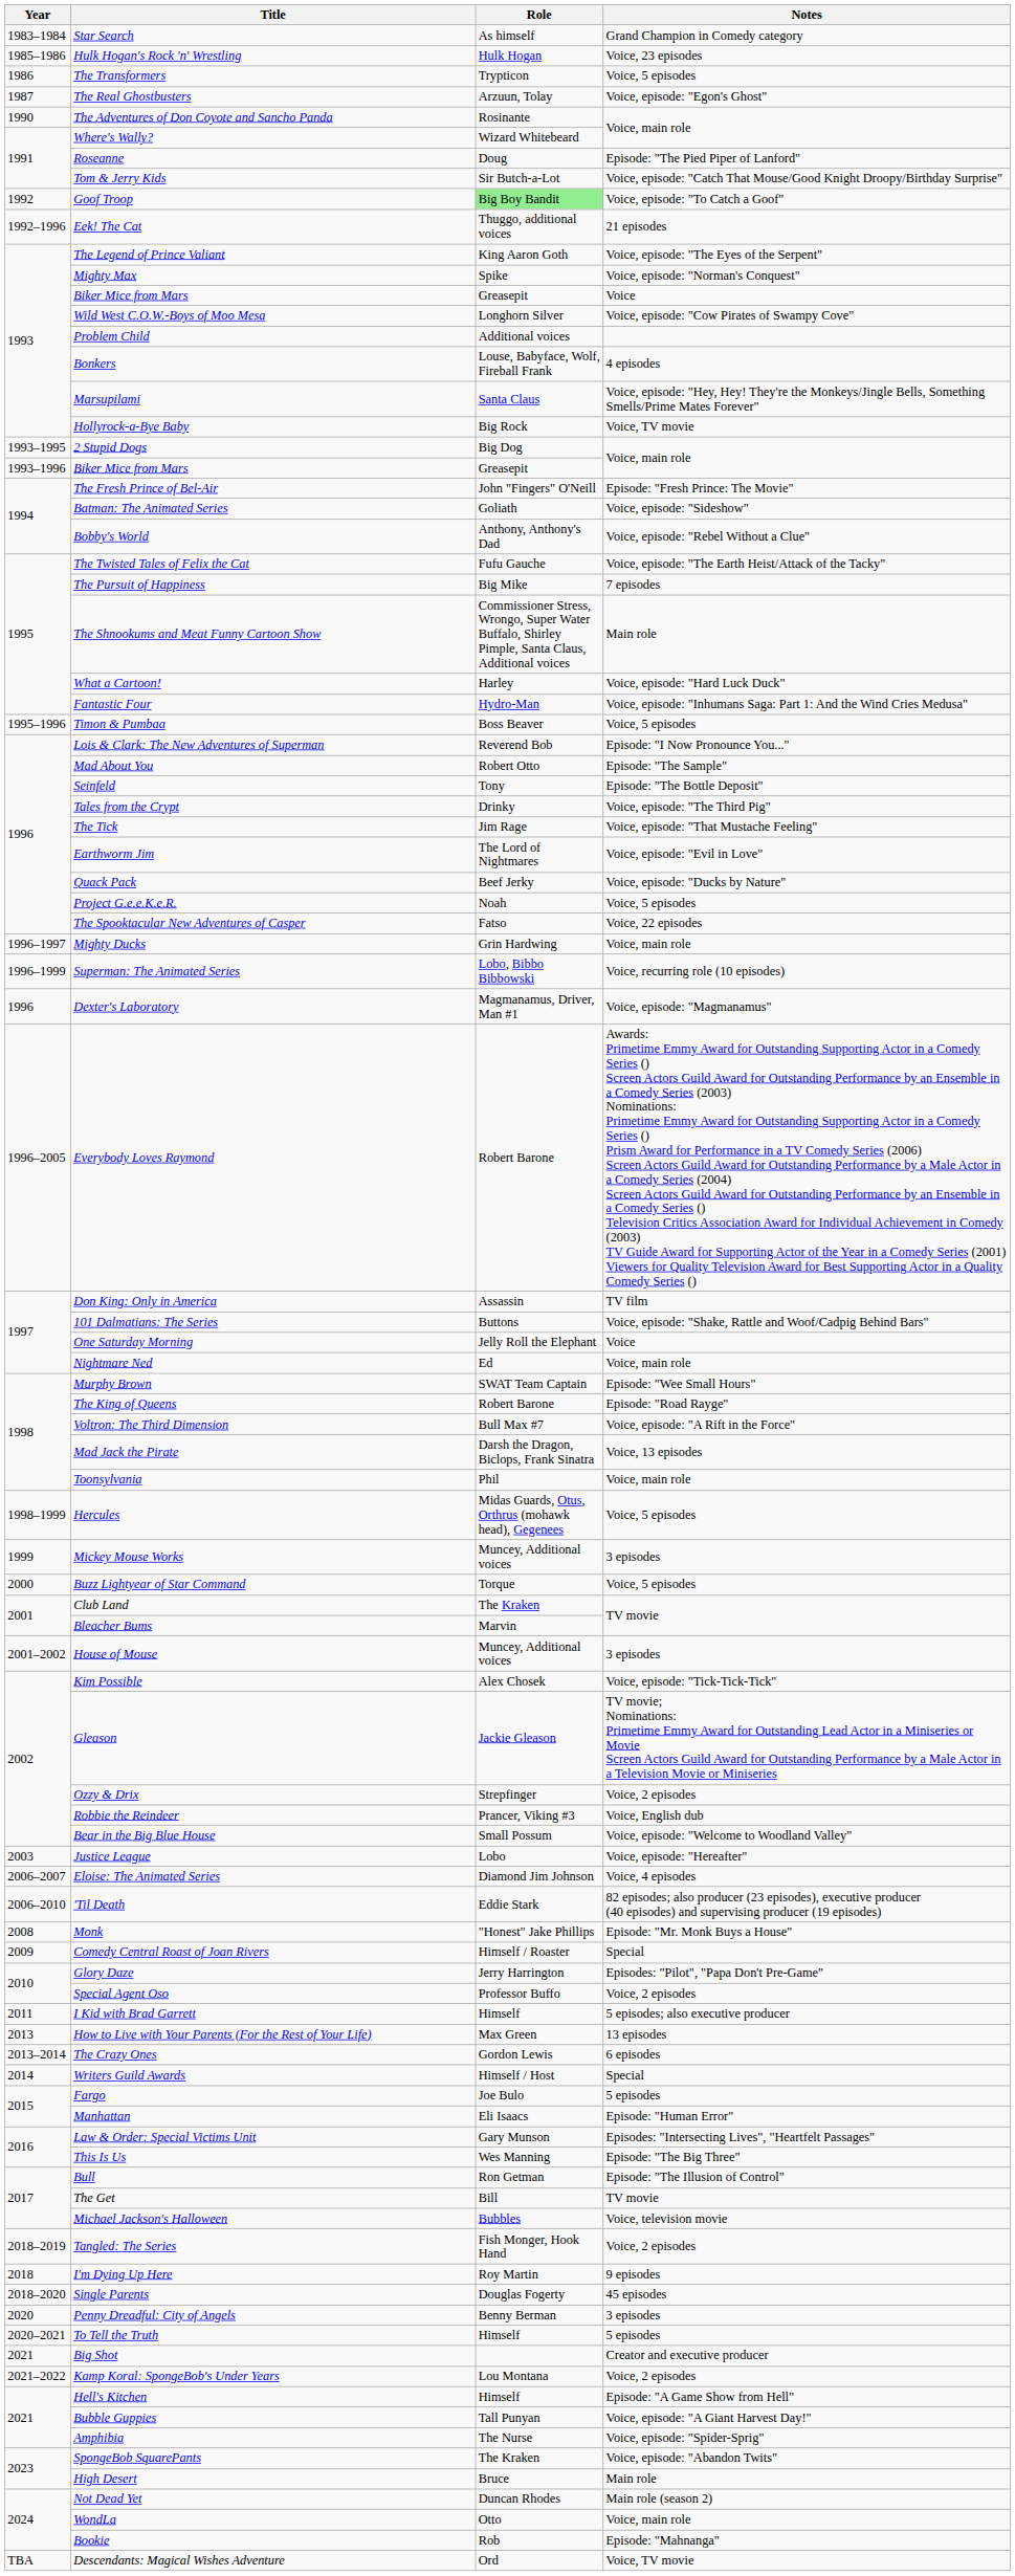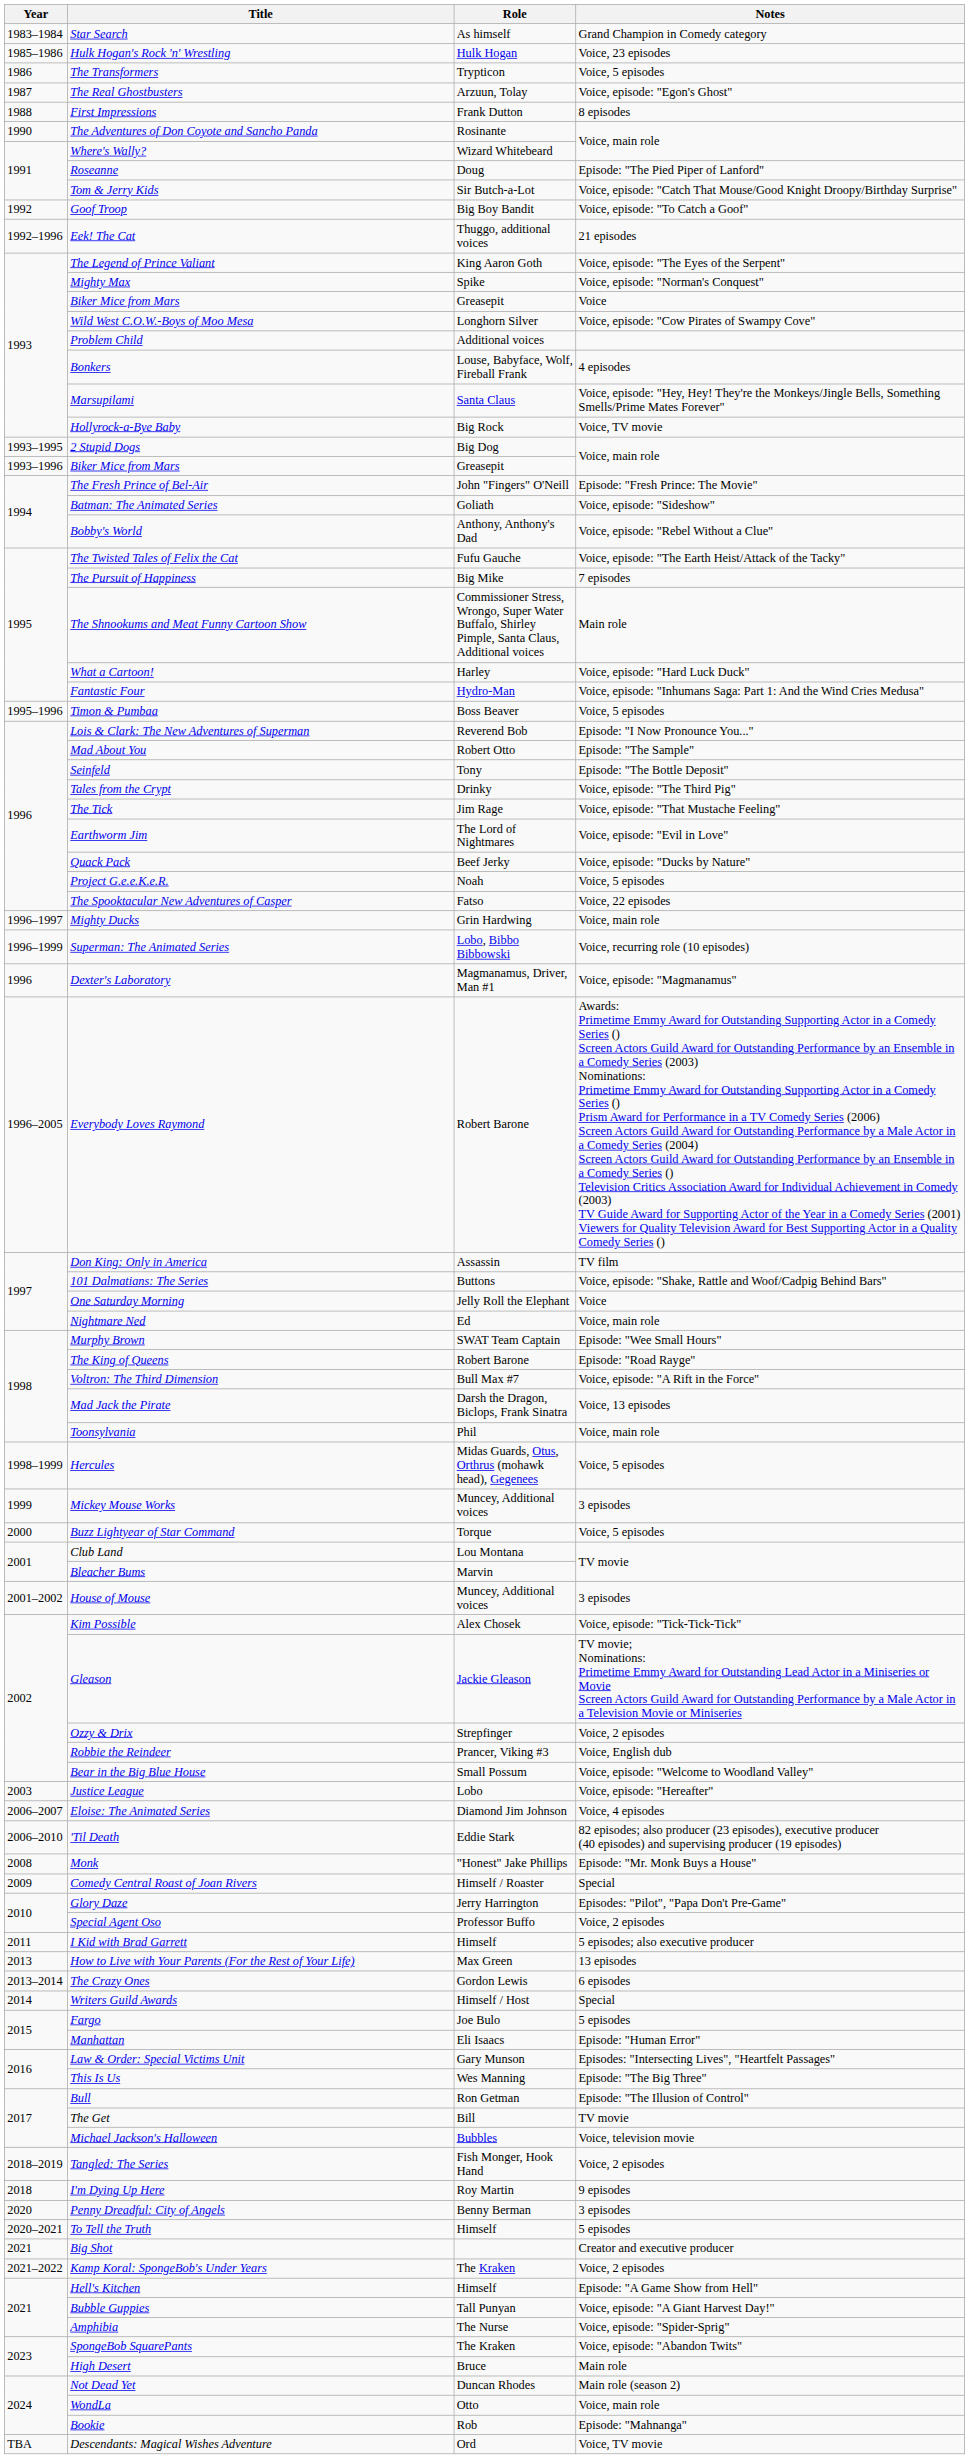 <table class="wikitable sortable">
 <tr>
 <th scope="col" style="width:5em;">Year</th>
 <th scope="col" style="width:35em;">Title</th>
 <th scope="col" style="width:10em;">Role</th>
 <th scope="col" style="width:35em;">Notes</th>
 </tr>
 <tr>
 <td>1983–1984</td>
 <td><em><a href='#'>Star Search</a></em></td>
 <td>As himself</td>
 <td>Grand Champion in Comedy category</td>
 </tr>
 <tr>
 <td>1985–1986</td>
 <td><em><a href='#'>Hulk Hogan's Rock 'n' Wrestling</a></em></td>
 <td><a href='#'>Hulk Hogan</a></td>
 <td>Voice, 23 episodes</td>
 </tr>
 <tr>
 <td>1986</td>
 <td><em><a href='#'>The Transformers</a></em></td>
 <td>Trypticon</td>
 <td>Voice, 5 episodes</td>
 </tr>
 <tr>
 <td>1987</td>
 <td><em><a href='#'>The Real Ghostbusters</a></em></td>
 <td>Arzuun, Tolay</td>
 <td>Voice, episode: "Egon's Ghost"</td>
 </tr>
 <tr>
+<td>1988</td>
+<td><em><a href='#'>First Impressions</a></em></td>
+<td>Frank Dutton</td>
+<td>8 episodes</td>
+</tr>
+<tr>
 <td>1990</td>
 <td><em><a href='#'>The Adventures of Don Coyote and Sancho Panda</a></em></td>
 <td>Rosinante</td>
 <td rowspan=2>Voice, main role</td>
 </tr>
 <tr>
 <td rowspan=3>1991</td>
 <td><em><a href='#'>Where's Wally?</a></em></td>
 <td>Wizard Whitebeard</td>
 </tr>
 <tr>
 <td><em><a href='#'>Roseanne</a></em></td>
 <td>Doug</td>
 <td>Episode: "The Pied Piper of Lanford"</td>
 </tr>
 <tr>
 <td><em><a href='#'>Tom & Jerry Kids</a></em></td>
 <td>Sir Butch-a-Lot</td>
 <td>Voice, episode: "Catch That Mouse/Good Knight Droopy/Birthday Surprise"</td>
 </tr>
 <tr>
 <td>1992</td>
 <td><em><a href='#'>Goof Troop</a></em></td>
-<td style="background: lightgreen;">Big Boy Bandit</td>
+<td>Big Boy Bandit</td>
 <td>Voice, episode: "To Catch a Goof"</td>
 </tr>
 <tr>
 <td>1992–1996</td>
 <td><em><a href='#'>Eek! The Cat</a></em></td>
 <td>Thuggo, additional voices</td>
 <td>21 episodes</td>
 </tr>
 <tr>
 <td rowspan=8>1993</td>
 <td><em><a href='#'>The Legend of Prince Valiant</a></em></td>
 <td>King Aaron Goth</td>
 <td>Voice, episode: "The Eyes of the Serpent"</td>
 </tr>
 <tr>
 <td><em><a href='#'>Mighty Max</a></em></td>
 <td>Spike</td>
 <td>Voice, episode: "Norman's Conquest"</td>
 </tr>
 <tr>
 <td><em><a href='#'>Biker Mice from Mars</a></em></td>
 <td>Greasepit</td>
 <td>Voice</td>
 </tr>
 <tr>
 <td><em><a href='#'>Wild West C.O.W.-Boys of Moo Mesa</a></em></td>
 <td>Longhorn Silver</td>
 <td>Voice, episode: "Cow Pirates of Swampy Cove"</td>
 </tr>
 <tr>
 <td><em><a href='#'>Problem Child</a></em></td>
 <td>Additional voices</td>
 <td></td>
 </tr>
 <tr>
 <td><em><a href='#'>Bonkers</a></em></td>
 <td>Louse, Babyface, Wolf, Fireball Frank</td>
 <td>4 episodes</td>
 </tr>
 <tr>
 <td><em><a href='#'>Marsupilami</a></em></td>
 <td><a href='#'>Santa Claus</a></td>
 <td>Voice, episode: "Hey, Hey! They're the Monkeys/Jingle Bells, Something Smells/Prime Mates Forever"</td>
 </tr>
 <tr>
 <td><em><a href='#'>Hollyrock-a-Bye Baby</a></em></td>
 <td>Big Rock</td>
 <td>Voice, TV movie</td>
 </tr>
 <tr>
 <td>1993–1995</td>
 <td><em><a href='#'>2 Stupid Dogs</a></em></td>
 <td>Big Dog</td>
 <td rowspan=2>Voice, main role</td>
 </tr>
 <tr>
 <td>1993–1996</td>
 <td><em><a href='#'>Biker Mice from Mars</a></em></td>
 <td>Greasepit</td>
 </tr>
 <tr>
 <td rowspan=3>1994</td>
 <td><em><a href='#'>The Fresh Prince of Bel-Air</a></em></td>
 <td>John "Fingers" O'Neill</td>
 <td>Episode: "Fresh Prince: The Movie"</td>
 </tr>
 <tr>
 <td><em><a href='#'>Batman: The Animated Series</a></em></td>
 <td>Goliath</td>
 <td>Voice, episode: "Sideshow"</td>
 </tr>
 <tr>
 <td><em><a href='#'>Bobby's World</a></em></td>
 <td>Anthony, Anthony's Dad</td>
 <td>Voice, episode: "Rebel Without a Clue"</td>
 </tr>
 <tr>
 <td rowspan=5>1995</td>
 <td><em><a href='#'>The Twisted Tales of Felix the Cat</a></em></td>
 <td>Fufu Gauche</td>
 <td>Voice, episode: "The Earth Heist/Attack of the Tacky"</td>
 </tr>
 <tr>
 <td><em><a href='#'>The Pursuit of Happiness</a></em></td>
 <td>Big Mike</td>
 <td>7 episodes</td>
 </tr>
 <tr>
 <td><em><a href='#'>The Shnookums and Meat Funny Cartoon Show</a></em></td>
 <td>Commissioner Stress, Wrongo, Super Water Buffalo, Shirley Pimple, Santa Claus, Additional voices</td>
 <td>Main role</td>
 </tr>
 <tr>
 <td><em><a href='#'>What a Cartoon!</a></em></td>
 <td>Harley</td>
 <td>Voice, episode: "Hard Luck Duck"</td>
 </tr>
 <tr>
 <td><em><a href='#'>Fantastic Four</a></em></td>
 <td><a href='#'>Hydro-Man</a></td>
 <td>Voice, episode: "Inhumans Saga: Part 1: And the Wind Cries Medusa"</td>
 </tr>
 <tr>
 <td>1995–1996</td>
 <td><em><a href='#'>Timon & Pumbaa</a></em></td>
 <td>Boss Beaver</td>
 <td>Voice, 5 episodes</td>
 </tr>
 <tr>
 <td rowspan=9>1996</td>
 <td><em><a href='#'>Lois & Clark: The New Adventures of Superman</a></em></td>
 <td>Reverend Bob</td>
 <td>Episode: "I Now Pronounce You..."</td>
 </tr>
 <tr>
 <td><em><a href='#'>Mad About You</a></em></td>
 <td>Robert Otto</td>
 <td>Episode: "The Sample"</td>
 </tr>
 <tr>
 <td><em><a href='#'>Seinfeld</a></em></td>
 <td>Tony</td>
 <td>Episode: "The Bottle Deposit"</td>
 </tr>
 <tr>
 <td><em><a href='#'>Tales from the Crypt</a></em></td>
 <td>Drinky</td>
 <td>Voice, episode: "The Third Pig"</td>
 </tr>
 <tr>
 <td><em><a href='#'>The Tick</a></em></td>
 <td>Jim Rage</td>
 <td>Voice, episode: "That Mustache Feeling"</td>
 </tr>
 <tr>
 <td><em><a href='#'>Earthworm Jim</a></em></td>
 <td>The Lord of Nightmares</td>
 <td>Voice, episode: "Evil in Love"</td>
 </tr>
 <tr>
 <td><em><a href='#'>Quack Pack</a></em></td>
 <td>Beef Jerky</td>
 <td>Voice, episode: "Ducks by Nature"</td>
 </tr>
 <tr>
 <td><em><a href='#'>Project G.e.e.K.e.R.</a></em></td>
 <td>Noah</td>
 <td>Voice, 5 episodes</td>
 </tr>
 <tr>
 <td><em><a href='#'>The Spooktacular New Adventures of Casper</a></em></td>
 <td>Fatso</td>
 <td>Voice, 22 episodes</td>
 </tr>
 <tr>
 <td>1996–1997</td>
 <td><em><a href='#'>Mighty Ducks</a></em></td>
 <td>Grin Hardwing</td>
 <td>Voice, main role</td>
 </tr>
 <tr>
 <td>1996–1999</td>
 <td><em><a href='#'>Superman: The Animated Series</a></em></td>
 <td><a href='#'>Lobo</a>, <a href='#'>Bibbo Bibbowski</a></td>
 <td>Voice, recurring role (10 episodes)</td>
 </tr>
 <tr>
 <td>1996</td>
 <td><em><a href='#'>Dexter's Laboratory</a></em></td>
 <td>Magmanamus, Driver, Man #1</td>
 <td>Voice, episode: "Magmanamus"</td>
 </tr>
 <tr>
 <td>1996–2005</td>
 <td><em><a href='#'>Everybody Loves Raymond</a></em></td>
 <td>Robert Barone</td>
 <td>Awards:<br><a href='#'>Primetime Emmy Award for Outstanding Supporting Actor in a Comedy Series</a> ()<br><a href='#'>Screen Actors Guild Award for Outstanding Performance by an Ensemble in a Comedy Series</a> (2003)<br>Nominations:<br><a href='#'>Primetime Emmy Award for Outstanding Supporting Actor in a Comedy Series</a> ()<br><a href='#'>Prism Award for Performance in a TV Comedy Series</a> (2006)<br><a href='#'>Screen Actors Guild Award for Outstanding Performance by a Male Actor in a Comedy Series</a> (2004)<br><a href='#'>Screen Actors Guild Award for Outstanding Performance by an Ensemble in a Comedy Series</a> ()<br><a href='#'>Television Critics Association Award for Individual Achievement in Comedy</a> (2003)<br><a href='#'>TV Guide Award for Supporting Actor of the Year in a Comedy Series</a> (2001)<br><a href='#'>Viewers for Quality Television Award for Best Supporting Actor in a Quality Comedy Series</a> ()</td>
 </tr>
 <tr>
 <td rowspan=4>1997</td>
 <td><em><a href='#'>Don King: Only in America</a></em></td>
 <td>Assassin</td>
 <td>TV film</td>
 </tr>
 <tr>
 <td><em><a href='#'>101 Dalmatians: The Series</a></em></td>
 <td>Buttons</td>
 <td>Voice, episode: "Shake, Rattle and Woof/Cadpig Behind Bars"</td>
 </tr>
 <tr>
 <td><em><a href='#'>One Saturday Morning</a></em></td>
 <td>Jelly Roll the Elephant</td>
 <td>Voice</td>
 </tr>
 <tr>
 <td><em><a href='#'>Nightmare Ned</a></em></td>
 <td>Ed</td>
 <td>Voice, main role</td>
 </tr>
 <tr>
 <td rowspan=5>1998</td>
 <td><em><a href='#'>Murphy Brown</a></em></td>
 <td>SWAT Team Captain</td>
 <td>Episode: "Wee Small Hours"</td>
 </tr>
 <tr>
 <td><em><a href='#'>The King of Queens</a></em></td>
 <td>Robert Barone</td>
 <td>Episode: "Road Rayge"</td>
 </tr>
 <tr>
 <td><em><a href='#'>Voltron: The Third Dimension</a></em></td>
 <td>Bull Max #7</td>
 <td>Voice, episode: "A Rift in the Force"</td>
 </tr>
 <tr>
 <td><em><a href='#'>Mad Jack the Pirate</a></em></td>
 <td>Darsh the Dragon, Biclops, Frank Sinatra</td>
 <td>Voice, 13 episodes</td>
 </tr>
 <tr>
 <td><em><a href='#'>Toonsylvania</a></em></td>
 <td>Phil</td>
 <td>Voice, main role</td>
 </tr>
 <tr>
 <td>1998–1999</td>
 <td><em><a href='#'>Hercules</a></em></td>
 <td>Midas Guards, <a href='#'>Otus</a>, <a href='#'>Orthrus</a> (mohawk head), <a href='#'>Gegenees</a></td>
 <td>Voice, 5 episodes</td>
 </tr>
 <tr>
 <td>1999</td>
 <td><em><a href='#'>Mickey Mouse Works</a></em></td>
 <td>Muncey, Additional voices</td>
 <td>3 episodes</td>
 </tr>
 <tr>
 <td>2000</td>
 <td><em><a href='#'>Buzz Lightyear of Star Command</a></em></td>
 <td>Torque</td>
 <td>Voice, 5 episodes</td>
 </tr>
 <tr>
 <td rowspan=2>2001</td>
 <td><em>Club Land</em></td>
-<td>The <a href='#'>Kraken</a></td>
+<td>Lou Montana</td>
 <td rowspan=2>TV movie</td>
 </tr>
 <tr>
 <td><em><a href='#'>Bleacher Bums</a></em></td>
 <td>Marvin</td>
 </tr>
 <tr>
 <td>2001–2002</td>
 <td><em><a href='#'>House of Mouse</a></em></td>
 <td>Muncey, Additional voices</td>
 <td>3 episodes</td>
 </tr>
 <tr>
 <td rowspan=5>2002</td>
 <td><em><a href='#'>Kim Possible</a></em></td>
 <td>Alex Chosek</td>
 <td>Voice, episode: "Tick-Tick-Tick"</td>
 </tr>
 <tr>
 <td><em><a href='#'>Gleason</a></em></td>
 <td><a href='#'>Jackie Gleason</a></td>
 <td>TV movie;<br>Nominations:<br><a href='#'>Primetime Emmy Award for Outstanding Lead Actor in a Miniseries or Movie</a><br><a href='#'>Screen Actors Guild Award for Outstanding Performance by a Male Actor in a Television Movie or Miniseries</a></td>
 </tr>
 <tr>
 <td><em><a href='#'>Ozzy & Drix</a></em></td>
 <td>Strepfinger</td>
 <td>Voice, 2 episodes</td>
 </tr>
 <tr>
 <td><em><a href='#'>Robbie the Reindeer</a></em></td>
 <td>Prancer, Viking #3</td>
 <td>Voice, English dub</td>
 </tr>
 <tr>
 <td><em><a href='#'>Bear in the Big Blue House</a></em></td>
 <td>Small Possum</td>
 <td>Voice, episode: "Welcome to Woodland Valley"</td>
 </tr>
 <tr>
 <td>2003</td>
 <td><em><a href='#'>Justice League</a></em></td>
 <td>Lobo</td>
 <td>Voice, episode: "Hereafter"</td>
 </tr>
 <tr>
 <td>2006–2007</td>
 <td><em><a href='#'>Eloise: The Animated Series</a></em></td>
 <td>Diamond Jim Johnson</td>
 <td>Voice, 4 episodes</td>
 </tr>
 <tr>
 <td>2006–2010</td>
 <td><em><a href='#'>'Til Death</a></em></td>
 <td>Eddie Stark</td>
 <td>82 episodes; also producer (23 episodes), executive producer <br>(40 episodes) and supervising producer (19 episodes)</td>
 </tr>
 <tr>
 <td>2008</td>
 <td><em><a href='#'>Monk</a></em></td>
 <td>"Honest" Jake Phillips</td>
 <td>Episode: "Mr. Monk Buys a House"</td>
 </tr>
 <tr>
 <td>2009</td>
 <td><em><a href='#'>Comedy Central Roast of Joan Rivers</a></em></td>
 <td>Himself / Roaster</td>
 <td>Special</td>
 </tr>
 <tr>
 <td rowspan=2>2010</td>
 <td><em><a href='#'>Glory Daze</a></em></td>
 <td>Jerry Harrington</td>
 <td>Episodes: "Pilot", "Papa Don't Pre-Game"</td>
 </tr>
 <tr>
 <td><em><a href='#'>Special Agent Oso</a></em></td>
 <td>Professor Buffo</td>
 <td>Voice, 2 episodes</td>
 </tr>
 <tr>
 <td>2011</td>
 <td><em><a href='#'>I Kid with Brad Garrett</a></em></td>
 <td>Himself</td>
 <td>5 episodes; also executive producer</td>
 </tr>
 <tr>
 <td>2013</td>
 <td><em><a href='#'>How to Live with Your Parents (For the Rest of Your Life)</a></em></td>
 <td>Max Green</td>
 <td>13 episodes</td>
 </tr>
 <tr>
 <td>2013–2014</td>
 <td><em><a href='#'>The Crazy Ones</a></em></td>
 <td>Gordon Lewis</td>
 <td>6 episodes</td>
 </tr>
 <tr>
 <td>2014</td>
 <td><em><a href='#'>Writers Guild Awards</a></em></td>
 <td>Himself / Host</td>
 <td>Special</td>
 </tr>
 <tr>
 <td rowspan=2>2015</td>
 <td><em><a href='#'>Fargo</a></em></td>
 <td>Joe Bulo</td>
 <td>5 episodes</td>
 </tr>
 <tr>
 <td><em><a href='#'>Manhattan</a></em></td>
 <td>Eli Isaacs</td>
 <td>Episode: "Human Error"</td>
 </tr>
 <tr>
 <td rowspan=2>2016</td>
 <td><em><a href='#'>Law & Order: Special Victims Unit</a></em></td>
 <td>Gary Munson</td>
 <td>Episodes: "Intersecting Lives", "Heartfelt Passages"</td>
 </tr>
 <tr>
 <td><em><a href='#'>This Is Us</a></em></td>
 <td>Wes Manning</td>
 <td>Episode: "The Big Three"</td>
 </tr>
 <tr>
 <td rowspan=3>2017</td>
 <td><em><a href='#'>Bull</a></em></td>
 <td>Ron Getman</td>
 <td>Episode: "The Illusion of Control"</td>
 </tr>
 <tr>
 <td><em>The Get</em></td>
 <td>Bill</td>
 <td>TV movie</td>
 </tr>
 <tr>
 <td><em><a href='#'>Michael Jackson's Halloween</a></em></td>
 <td><a href='#'>Bubbles</a></td>
 <td>Voice, television movie</td>
 </tr>
 <tr>
 <td>2018–2019</td>
 <td><em><a href='#'>Tangled: The Series</a></em></td>
 <td>Fish Monger, Hook Hand</td>
 <td>Voice, 2 episodes</td>
 </tr>
 <tr>
 <td>2018</td>
 <td><em><a href='#'>I'm Dying Up Here</a></em></td>
 <td>Roy Martin</td>
 <td>9 episodes</td>
 </tr>
 <tr>
-<td>2018–2020</td>
-<td><em><a href='#'>Single Parents</a></em></td>
-<td>Douglas Fogerty</td>
-<td>45 episodes</td>
-</tr>
-<tr>
 <td>2020</td>
 <td><em><a href='#'>Penny Dreadful: City of Angels</a></em></td>
 <td>Benny Berman</td>
 <td>3 episodes</td>
 </tr>
 <tr>
 <td>2020–2021</td>
 <td><em><a href='#'>To Tell the Truth</a></em></td>
 <td>Himself</td>
 <td>5 episodes</td>
 </tr>
 <tr>
 <td>2021</td>
 <td><em><a href='#'>Big Shot</a></em></td>
 <td></td>
 <td>Creator and executive producer</td>
 </tr>
 <tr>
 <td>2021–2022</td>
 <td><em><a href='#'>Kamp Koral: SpongeBob's Under Years</a></em></td>
-<td>Lou Montana</td>
+<td>The <a href='#'>Kraken</a></td>
 <td>Voice, 2 episodes</td>
 </tr>
 <tr>
 <td rowspan=3>2021</td>
 <td><em><a href='#'>Hell's Kitchen</a></em></td>
 <td>Himself</td>
 <td>Episode: "A Game Show from Hell"</td>
 </tr>
 <tr>
 <td><em><a href='#'>Bubble Guppies</a></em></td>
 <td>Tall Punyan</td>
 <td>Voice, episode: "A Giant Harvest Day!"</td>
 </tr>
 <tr>
 <td><em><a href='#'>Amphibia</a></em></td>
 <td>The Nurse</td>
 <td>Voice, episode: "Spider-Sprig"</td>
 </tr>
 <tr>
 <td rowspan=2>2023</td>
 <td><em><a href='#'>SpongeBob SquarePants</a></em></td>
 <td>The Kraken</td>
 <td>Voice, episode: "Abandon Twits"</td>
 </tr>
 <tr>
 <td><em><a href='#'>High Desert</a></em></td>
 <td>Bruce</td>
 <td>Main role</td>
 </tr>
 <tr>
 <td rowspan=3>2024</td>
 <td><em><a href='#'>Not Dead Yet</a></em></td>
 <td>Duncan Rhodes</td>
 <td>Main role (season 2)</td>
 </tr>
 <tr>
 <td><em><a href='#'>WondLa</a></em></td>
 <td>Otto</td>
 <td>Voice, main role</td>
 </tr>
 <tr>
 <td><em><a href='#'>Bookie</a></em></td>
 <td>Rob</td>
 <td>Episode: "Mahnanga"</td>
 </tr>
 <tr>
 <td>TBA</td>
 <td><em>Descendants: Magical Wishes Adventure</em></td>
 <td>Ord</td>
 <td>Voice, TV movie</td>
 </tr>
 </table>
